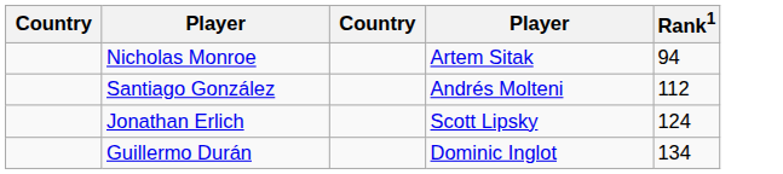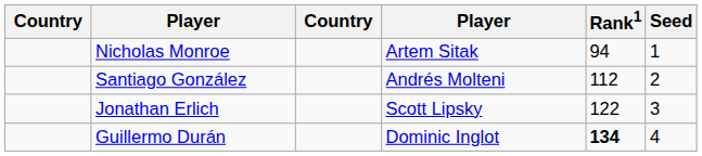 <table class="sortable wikitable">
 <tr>
 <th width="70">Country</th>
 <th width="175">Player</th>
 <th width="70">Country</th>
 <th width="175">Player</th>
 <th>Rank<sup>1</sup></th>
+<th>Seed</th>
 </tr>
 <tr>
 <td></td>
 <td><a href='#'>Nicholas Monroe</a></td>
 <td></td>
 <td><a href='#'>Artem Sitak</a></td>
 <td>94</td>
+<td>1</td>
 </tr>
 <tr>
 <td></td>
 <td><a href='#'>Santiago González</a></td>
 <td></td>
 <td><a href='#'>Andrés Molteni</a></td>
 <td>112</td>
+<td>2</td>
 </tr>
 <tr>
 <td></td>
 <td><a href='#'>Jonathan Erlich</a></td>
 <td></td>
 <td><a href='#'>Scott Lipsky</a></td>
-<td>124</td>
+<td>122</td>
+<td>3</td>
 </tr>
 <tr>
 <td></td>
 <td><a href='#'>Guillermo Durán</a></td>
 <td></td>
 <td><a href='#'>Dominic Inglot</a></td>
-<td>134</td>
+<td><strong>134</strong></td>
+<td>4</td>
 </tr>
 </table>
